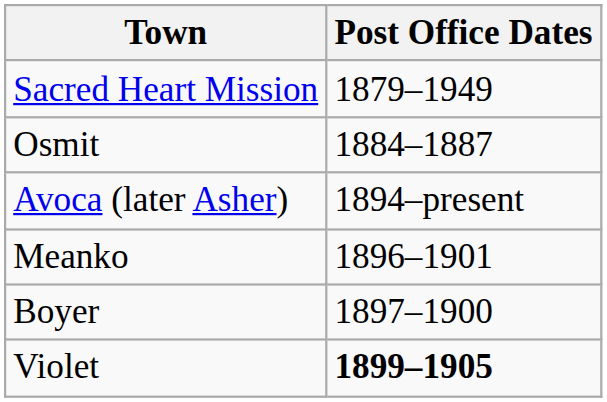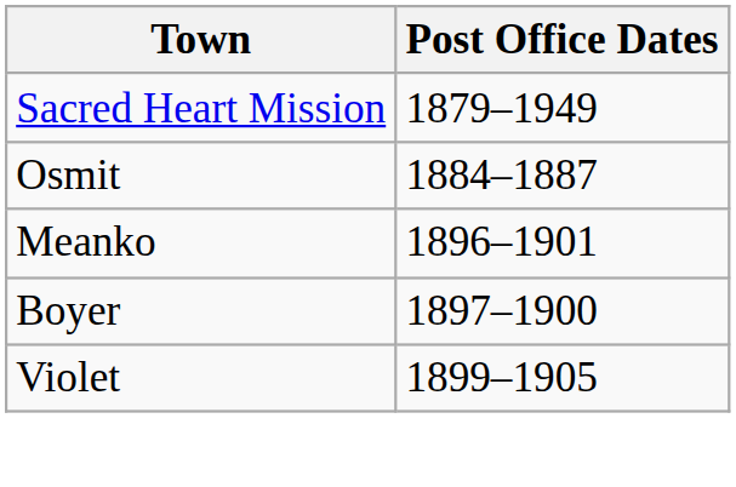 <table class="wikitable">
 <tr>
 <th>Town</th>
 <th>Post Office Dates</th>
 </tr>
 <tr>
 <td><a href='#'>Sacred Heart Mission</a></td>
 <td>1879–1949</td>
 </tr>
 <tr>
 <td>Osmit</td>
 <td>1884–1887</td>
 </tr>
 <tr>
-<td><a href='#'>Avoca</a> (later <a href='#'>Asher</a>)</td>
-<td>1894–present</td>
-</tr>
-<tr>
 <td>Meanko</td>
 <td>1896–1901</td>
 </tr>
 <tr>
 <td>Boyer</td>
 <td>1897–1900</td>
 </tr>
 <tr>
 <td>Violet</td>
-<td><strong>1899–1905</strong></td>
+<td>1899–1905</td>
 </tr>
 </table>
